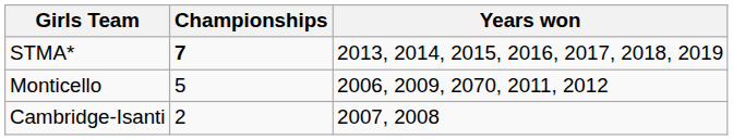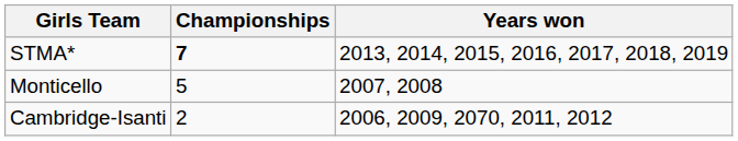 <table class="wikitable">
 <tr>
 <th>Girls Team</th>
 <th>Championships</th>
 <th>Years won</th>
 </tr>
 <tr>
 <td>STMA*</td>
 <td><strong>7</strong></td>
 <td>2013, 2014, 2015, 2016, 2017, 2018, 2019</td>
 </tr>
 <tr>
 <td>Monticello</td>
 <td>5</td>
-<td>2006, 2009, 2070, 2011, 2012</td>
+<td>2007, 2008</td>
 </tr>
 <tr>
 <td>Cambridge-Isanti</td>
 <td>2</td>
-<td>2007, 2008</td>
+<td>2006, 2009, 2070, 2011, 2012</td>
 </tr>
 </table>
